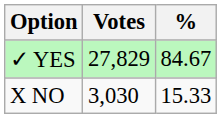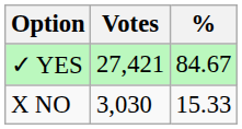 <table class="wikitable">
 <tr>
 <th>Option</th>
 <th>Votes</th>
 <th>%</th>
 </tr>
 <tr>
 <td style=background:#bbf8be>✓ YES</td>
-<td style=background:#bbf8be>27,829</td>
+<td style=background:#bbf8be>27,421</td>
 <td style=background:#bbf8be>84.67</td>
 </tr>
 <tr>
 <td>X NO</td>
 <td>3,030</td>
 <td>15.33</td>
 </tr>
 </table>
